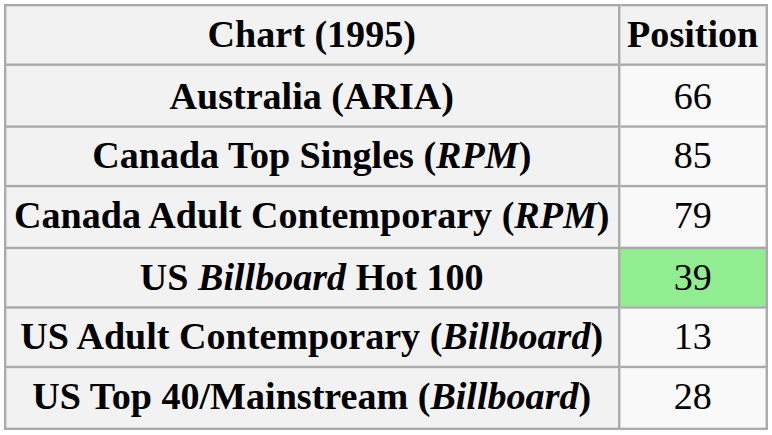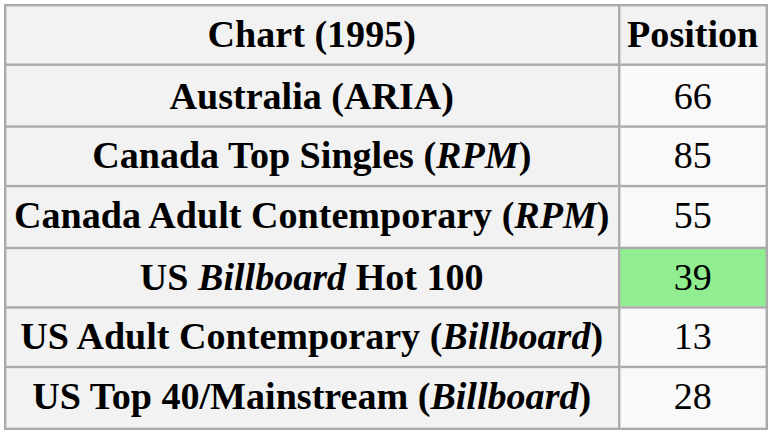 <table class="wikitable sortable plainrowheaders" style="text-align:center">
 <tr>
 <th scope="col">Chart (1995)</th>
 <th scope="col">Position</th>
 </tr>
 <tr>
 <th scope="row">Australia (ARIA)</th>
 <td>66</td>
 </tr>
 <tr>
 <th scope="row">Canada Top Singles (<em>RPM</em>)</th>
 <td>85</td>
 </tr>
 <tr>
 <th scope="row">Canada Adult Contemporary (<em>RPM</em>)</th>
-<td>79</td>
+<td>55</td>
 </tr>
 <tr>
 <th scope="row">US <em>Billboard</em> Hot 100</th>
 <td style="background: lightgreen;">39</td>
 </tr>
 <tr>
 <th scope="row">US Adult Contemporary (<em>Billboard</em>)</th>
 <td>13</td>
 </tr>
 <tr>
 <th scope="row">US Top 40/Mainstream (<em>Billboard</em>)</th>
 <td>28</td>
 </tr>
 </table>
